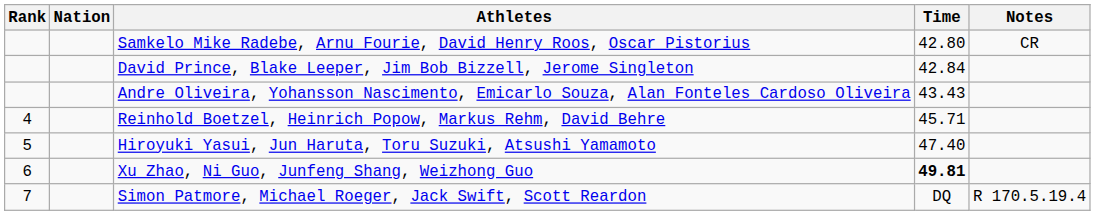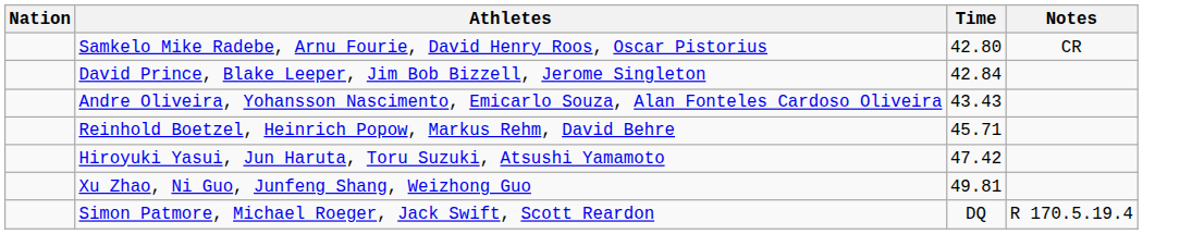 <table class="wikitable sortable" style="text-align:center">
 <tr>
-<th>Rank</th>
 <th>Nation</th>
 <th>Athletes</th>
 <th>Time</th>
 <th>Notes</th>
 </tr>
 <tr>
-<td></td>
 <td align=left></td>
 <td align=left><a href='#'>Samkelo Mike Radebe</a>, <a href='#'>Arnu Fourie</a>, <a href='#'>David Henry Roos</a>, <a href='#'>Oscar Pistorius</a></td>
 <td>42.80</td>
 <td>CR</td>
 </tr>
 <tr>
-<td></td>
 <td align=left></td>
 <td align=left><a href='#'>David Prince</a>, <a href='#'>Blake Leeper</a>, <a href='#'>Jim Bob Bizzell</a>, <a href='#'>Jerome Singleton</a></td>
 <td>42.84</td>
 <td></td>
 </tr>
 <tr>
-<td></td>
 <td align=left></td>
 <td align=left><a href='#'>Andre Oliveira</a>, <a href='#'>Yohansson Nascimento</a>, <a href='#'>Emicarlo Souza</a>, <a href='#'>Alan Fonteles Cardoso Oliveira</a></td>
 <td>43.43</td>
 <td></td>
 </tr>
 <tr>
-<td>4</td>
 <td align=left></td>
 <td align=left><a href='#'>Reinhold Boetzel</a>, <a href='#'>Heinrich Popow</a>, <a href='#'>Markus Rehm</a>, <a href='#'>David Behre</a></td>
 <td>45.71</td>
 <td></td>
 </tr>
 <tr>
-<td>5</td>
 <td align=left></td>
 <td align=left><a href='#'>Hiroyuki Yasui</a>, <a href='#'>Jun Haruta</a>, <a href='#'>Toru Suzuki</a>, <a href='#'>Atsushi Yamamoto</a></td>
-<td>47.40</td>
+<td>47.42</td>
 <td></td>
 </tr>
 <tr>
-<td>6</td>
 <td align=left></td>
 <td align=left><a href='#'>Xu Zhao</a>, <a href='#'>Ni Guo</a>, <a href='#'>Junfeng Shang</a>, <a href='#'>Weizhong Guo</a></td>
-<td><strong>49.81</strong></td>
+<td>49.81</td>
 <td></td>
 </tr>
 <tr>
-<td>7</td>
 <td align=left></td>
 <td align=left><a href='#'>Simon Patmore</a>, <a href='#'>Michael Roeger</a>, <a href='#'>Jack Swift</a>, <a href='#'>Scott Reardon</a></td>
 <td>DQ</td>
 <td>R 170.5.19.4</td>
 </tr>
 </table>
